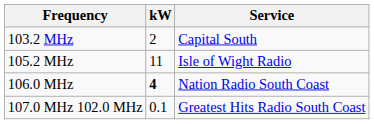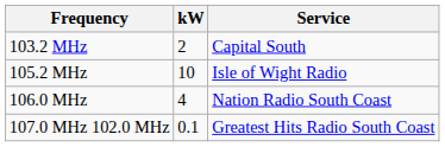 <table class="wikitable sortable">
 <tr>
 <th>Frequency</th>
 <th>kW</th>
 <th>Service</th>
 </tr>
 <tr>
 <td>103.2 <a href='#'>MHz</a></td>
 <td>2</td>
 <td><a href='#'>Capital South</a></td>
 </tr>
 <tr>
 <td>105.2 MHz</td>
-<td>11</td>
+<td>10</td>
 <td><a href='#'>Isle of Wight Radio</a></td>
 </tr>
 <tr>
 <td>106.0 MHz</td>
-<td><strong>4</strong></td>
+<td>4</td>
 <td><a href='#'>Nation Radio South Coast</a></td>
 </tr>
 <tr>
 <td>107.0 MHz 102.0 MHz</td>
 <td>0.1</td>
 <td><a href='#'>Greatest Hits Radio South Coast</a></td>
 </tr>
 </table>
